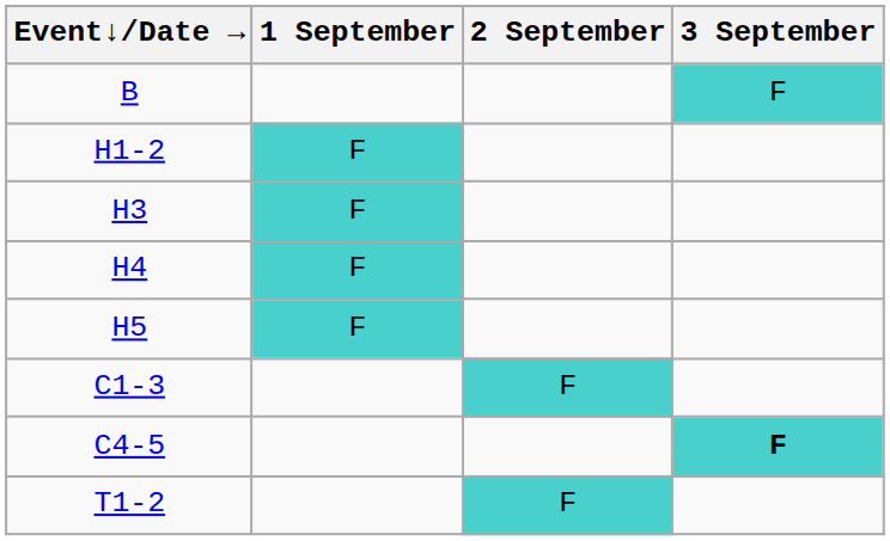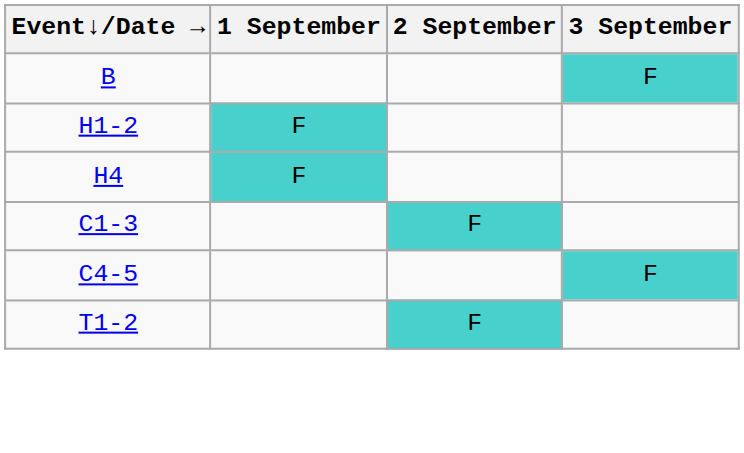 <table class="wikitable" style="margin:0.5em auto; font-size:95%; line-height:1.50em;">
 <tr align="center">
 </tr>
 <tr>
 </tr>
 <tr>
 <th>Event↓/Date →</th>
 <th>1 September</th>
 <th>2 September</th>
 <th>3 September</th>
 </tr>
 <tr align="center">
 <td class="event"><a href='#'>B</a></td>
 <td></td>
 <td></td>
 <td bgcolor="#48D1CC" align=center>F</td>
 </tr>
 <tr align="center">
 <td class="event"><a href='#'>H1-2</a></td>
 <td bgcolor="#48D1CC" align=center>F</td>
 <td></td>
 <td></td>
 </tr>
 <tr align="center">
-<td class="event"><a href='#'>H3</a></td>
-<td bgcolor="#48D1CC" align=center>F</td>
-<td></td>
-<td></td>
-</tr>
-<tr align="center">
 <td class="event"><a href='#'>H4</a></td>
-<td bgcolor="#48D1CC" align=center>F</td>
-<td></td>
-<td></td>
-</tr>
-<tr align="center">
-<td class="event"><a href='#'>H5</a></td>
 <td bgcolor="#48D1CC" align=center>F</td>
 <td></td>
 <td></td>
 </tr>
 <tr align="center">
 <td class="event"><a href='#'>C1-3</a></td>
 <td></td>
 <td bgcolor="#48D1CC" align=center>F</td>
 <td></td>
 </tr>
 <tr align="center">
 <td class="event"><a href='#'>C4-5</a></td>
 <td></td>
 <td></td>
-<td bgcolor="#48D1CC" align=center><strong>F</strong></td>
+<td bgcolor="#48D1CC" align=center>F</td>
 </tr>
 <tr align="center">
 <td class="event"><a href='#'>T1-2</a></td>
 <td></td>
 <td bgcolor="#48D1CC" align=center>F</td>
 <td></td>
 </tr>
 </table>
